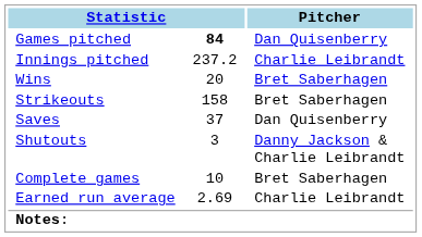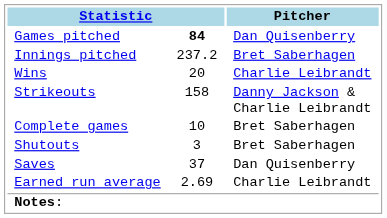 <table style="border:1px #aaa solid; margin:1em 1em 1em 0; font-size:90%">
 <tr style="background-color:lightblue; text-align:center">
 <th colspan=2><a href='#'>Statistic</a></th>
 <th>Pitcher</th>
 </tr>
 <tr style="vertical-align:top">
 <td style="padding:0 0.5em"><a href='#'>Games pitched</a></td>
 <td style="text-align:center; padding:0 0.5em"><strong>84</strong></td>
 <td style="padding:0 0.5em"><a href='#'>Dan Quisenberry</a></td>
 </tr>
 <tr style="vertical-align:top">
 <td style="padding:0 0.5em"><a href='#'>Innings pitched</a></td>
 <td style="text-align:center; padding:0 0.5em">237.2</td>
-<td style="padding:0 0.5em"><a href='#'>Charlie Leibrandt</a></td>
+<td style="padding:0 0.5em"><a href='#'>Bret Saberhagen</a></td>
 </tr>
 <tr style="vertical-align:top">
 <td style="padding:0 0.5em"><a href='#'>Wins</a></td>
 <td style="text-align:center; padding:0 0.5em">20</td>
-<td style="padding:0 0.5em"><a href='#'>Bret Saberhagen</a></td>
+<td style="padding:0 0.5em"><a href='#'>Charlie Leibrandt</a></td>
 </tr>
 <tr style="vertical-align:top">
 <td style="padding:0 0.5em"><a href='#'>Strikeouts</a></td>
 <td style="text-align:center; padding:0 0.5em">158</td>
+<td style="padding:0 0.5em"><a href='#'>Danny Jackson</a> &<br>Charlie Leibrandt</td>
+</tr>
+<tr style="vertical-align:top">
+<td style="padding:0 0.5em"><a href='#'>Complete games</a></td>
+<td style="text-align:center; padding:0 0.5em">10</td>
+<td style="padding:0 0.5em">Bret Saberhagen</td>
+</tr>
+<tr style="vertical-align:top">
+<td style="padding:0 0.5em"><a href='#'>Shutouts</a></td>
+<td style="text-align:center; padding:0 0.5em">3</td>
 <td style="padding:0 0.5em">Bret Saberhagen</td>
 </tr>
 <tr style="vertical-align:top">
 <td style="padding:0 0.5em"><a href='#'>Saves</a></td>
 <td style="text-align:center; padding:0 0.5em">37</td>
 <td style="padding:0 0.5em">Dan Quisenberry</td>
-</tr>
-<tr style="vertical-align:top">
-<td style="padding:0 0.5em"><a href='#'>Shutouts</a></td>
-<td style="text-align:center; padding:0 0.5em">3</td>
-<td style="padding:0 0.5em"><a href='#'>Danny Jackson</a> &<br>Charlie Leibrandt</td>
-</tr>
-<tr style="vertical-align:top">
-<td style="padding:0 0.5em"><a href='#'>Complete games</a></td>
-<td style="text-align:center; padding:0 0.5em">10</td>
-<td style="padding:0 0.5em">Bret Saberhagen</td>
 </tr>
 <tr style="vertical-align:top">
 <td style="padding:0 0.5em"><a href='#'>Earned run average</a></td>
 <td style="text-align:center; padding:0 0.5em">2.69</td>
 <td style="padding:0 0.5em">Charlie Leibrandt</td>
 </tr>
 <tr>
 <td colspan=3 style="border-top:1px #aaa solid; text-align:left; padding:0 0.5em"><strong>Notes</strong>: </td>
 </tr>
 </table>
